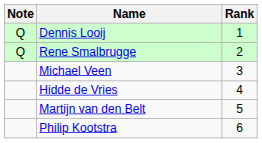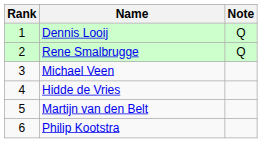 <table class="wikitable" style="text-align:center;">
 <tr>
+<th>Rank</th>
+<th style="width:15em">Name</th>
 <th>Note</th>
-<th style="width:15em">Name</th>
-<th>Rank</th>
 </tr>
 <tr bgcolor=ccffcc>
+<td>1</td>
+<td align=left><a href='#'>Dennis Looij</a></td>
 <td>Q</td>
-<td align=left><a href='#'>Dennis Looij</a></td>
-<td>1</td>
 </tr>
 <tr bgcolor=ccffcc>
+<td>2</td>
+<td align=left><a href='#'>Rene Smalbrugge</a></td>
 <td>Q</td>
-<td align=left><a href='#'>Rene Smalbrugge</a></td>
-<td>2</td>
 </tr>
 <tr>
+<td>3</td>
+<td align=left><a href='#'>Michael Veen</a></td>
 <td></td>
-<td align=left><a href='#'>Michael Veen</a></td>
-<td>3</td>
 </tr>
 <tr>
+<td>4</td>
+<td align=left><a href='#'>Hidde de Vries</a></td>
 <td></td>
-<td align=left><a href='#'>Hidde de Vries</a></td>
-<td>4</td>
 </tr>
 <tr>
+<td>5</td>
+<td align=left><a href='#'>Martijn van den Belt</a></td>
 <td></td>
-<td align=left><a href='#'>Martijn van den Belt</a></td>
-<td>5</td>
 </tr>
 <tr>
+<td>6</td>
+<td align=left><a href='#'>Philip Kootstra</a></td>
 <td></td>
-<td align=left><a href='#'>Philip Kootstra</a></td>
-<td>6</td>
 </tr>
 </table>
